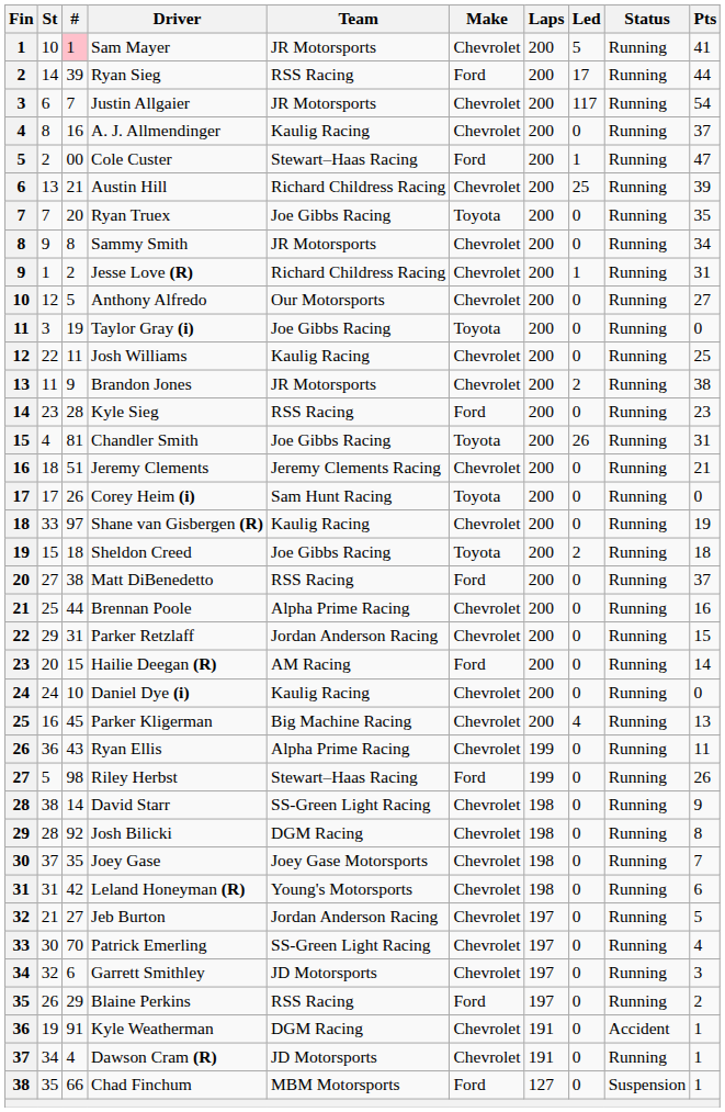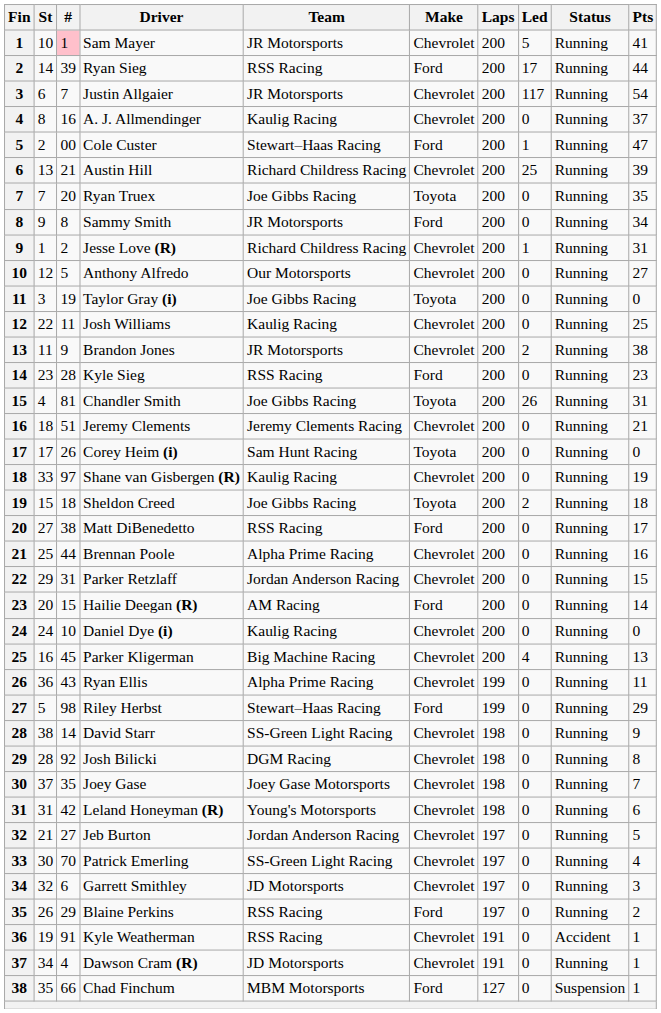 <table class="wikitable" style="font-size:95%">
 <tr>
 <th>Fin</th>
 <th>St</th>
 <th>#</th>
 <th>Driver</th>
 <th>Team</th>
 <th>Make</th>
 <th>Laps</th>
 <th>Led</th>
 <th>Status</th>
 <th>Pts</th>
 </tr>
 <tr>
 <th>1</th>
 <td>10</td>
 <td style="background: pink;">1</td>
 <td>Sam Mayer</td>
 <td>JR Motorsports</td>
 <td>Chevrolet</td>
 <td>200</td>
 <td>5</td>
 <td>Running</td>
 <td>41</td>
 </tr>
 <tr>
 <th>2</th>
 <td>14</td>
 <td>39</td>
 <td>Ryan Sieg</td>
 <td>RSS Racing</td>
 <td>Ford</td>
 <td>200</td>
 <td>17</td>
 <td>Running</td>
 <td>44</td>
 </tr>
 <tr>
 <th>3</th>
 <td>6</td>
 <td>7</td>
 <td>Justin Allgaier</td>
 <td>JR Motorsports</td>
 <td>Chevrolet</td>
 <td>200</td>
 <td>117</td>
 <td>Running</td>
 <td>54</td>
 </tr>
 <tr>
 <th>4</th>
 <td>8</td>
 <td>16</td>
 <td>A. J. Allmendinger</td>
 <td>Kaulig Racing</td>
 <td>Chevrolet</td>
 <td>200</td>
 <td>0</td>
 <td>Running</td>
 <td>37</td>
 </tr>
 <tr>
 <th>5</th>
 <td>2</td>
 <td>00</td>
 <td>Cole Custer</td>
 <td>Stewart–Haas Racing</td>
 <td>Ford</td>
 <td>200</td>
 <td>1</td>
 <td>Running</td>
 <td>47</td>
 </tr>
 <tr>
 <th>6</th>
 <td>13</td>
 <td>21</td>
 <td>Austin Hill</td>
 <td>Richard Childress Racing</td>
 <td>Chevrolet</td>
 <td>200</td>
 <td>25</td>
 <td>Running</td>
 <td>39</td>
 </tr>
 <tr>
 <th>7</th>
 <td>7</td>
 <td>20</td>
 <td>Ryan Truex</td>
 <td>Joe Gibbs Racing</td>
 <td>Toyota</td>
 <td>200</td>
 <td>0</td>
 <td>Running</td>
 <td>35</td>
 </tr>
 <tr>
 <th>8</th>
 <td>9</td>
 <td>8</td>
 <td>Sammy Smith</td>
 <td>JR Motorsports</td>
-<td>Chevrolet</td>
+<td>Ford</td>
 <td>200</td>
 <td>0</td>
 <td>Running</td>
 <td>34</td>
 </tr>
 <tr>
 <th>9</th>
 <td>1</td>
 <td>2</td>
 <td>Jesse Love <strong>(R)</strong></td>
 <td>Richard Childress Racing</td>
 <td>Chevrolet</td>
 <td>200</td>
 <td>1</td>
 <td>Running</td>
 <td>31</td>
 </tr>
 <tr>
 <th>10</th>
 <td>12</td>
 <td>5</td>
 <td>Anthony Alfredo</td>
 <td>Our Motorsports</td>
 <td>Chevrolet</td>
 <td>200</td>
 <td>0</td>
 <td>Running</td>
 <td>27</td>
 </tr>
 <tr>
 <th>11</th>
 <td>3</td>
 <td>19</td>
 <td>Taylor Gray <strong>(i)</strong></td>
 <td>Joe Gibbs Racing</td>
 <td>Toyota</td>
 <td>200</td>
 <td>0</td>
 <td>Running</td>
 <td>0</td>
 </tr>
 <tr>
 <th>12</th>
 <td>22</td>
 <td>11</td>
 <td>Josh Williams</td>
 <td>Kaulig Racing</td>
 <td>Chevrolet</td>
 <td>200</td>
 <td>0</td>
 <td>Running</td>
 <td>25</td>
 </tr>
 <tr>
 <th>13</th>
 <td>11</td>
 <td>9</td>
 <td>Brandon Jones</td>
 <td>JR Motorsports</td>
 <td>Chevrolet</td>
 <td>200</td>
 <td>2</td>
 <td>Running</td>
 <td>38</td>
 </tr>
 <tr>
 <th>14</th>
 <td>23</td>
 <td>28</td>
 <td>Kyle Sieg</td>
 <td>RSS Racing</td>
 <td>Ford</td>
 <td>200</td>
 <td>0</td>
 <td>Running</td>
 <td>23</td>
 </tr>
 <tr>
 <th>15</th>
 <td>4</td>
 <td>81</td>
 <td>Chandler Smith</td>
 <td>Joe Gibbs Racing</td>
 <td>Toyota</td>
 <td>200</td>
 <td>26</td>
 <td>Running</td>
 <td>31</td>
 </tr>
 <tr>
 <th>16</th>
 <td>18</td>
 <td>51</td>
 <td>Jeremy Clements</td>
 <td>Jeremy Clements Racing</td>
 <td>Chevrolet</td>
 <td>200</td>
 <td>0</td>
 <td>Running</td>
 <td>21</td>
 </tr>
 <tr>
 <th>17</th>
 <td>17</td>
 <td>26</td>
 <td>Corey Heim <strong>(i)</strong></td>
 <td>Sam Hunt Racing</td>
 <td>Toyota</td>
 <td>200</td>
 <td>0</td>
 <td>Running</td>
 <td>0</td>
 </tr>
 <tr>
 <th>18</th>
 <td>33</td>
 <td>97</td>
 <td>Shane van Gisbergen <strong>(R)</strong></td>
 <td>Kaulig Racing</td>
 <td>Chevrolet</td>
 <td>200</td>
 <td>0</td>
 <td>Running</td>
 <td>19</td>
 </tr>
 <tr>
 <th>19</th>
 <td>15</td>
 <td>18</td>
 <td>Sheldon Creed</td>
 <td>Joe Gibbs Racing</td>
 <td>Toyota</td>
 <td>200</td>
 <td>2</td>
 <td>Running</td>
 <td>18</td>
 </tr>
 <tr>
 <th>20</th>
 <td>27</td>
 <td>38</td>
 <td>Matt DiBenedetto</td>
 <td>RSS Racing</td>
 <td>Ford</td>
 <td>200</td>
 <td>0</td>
 <td>Running</td>
-<td>37</td>
+<td>17</td>
 </tr>
 <tr>
 <th>21</th>
 <td>25</td>
 <td>44</td>
 <td>Brennan Poole</td>
 <td>Alpha Prime Racing</td>
 <td>Chevrolet</td>
 <td>200</td>
 <td>0</td>
 <td>Running</td>
 <td>16</td>
 </tr>
 <tr>
 <th>22</th>
 <td>29</td>
 <td>31</td>
 <td>Parker Retzlaff</td>
 <td>Jordan Anderson Racing</td>
 <td>Chevrolet</td>
 <td>200</td>
 <td>0</td>
 <td>Running</td>
 <td>15</td>
 </tr>
 <tr>
 <th>23</th>
 <td>20</td>
 <td>15</td>
 <td>Hailie Deegan <strong>(R)</strong></td>
 <td>AM Racing</td>
 <td>Ford</td>
 <td>200</td>
 <td>0</td>
 <td>Running</td>
 <td>14</td>
 </tr>
 <tr>
 <th>24</th>
 <td>24</td>
 <td>10</td>
 <td>Daniel Dye <strong>(i)</strong></td>
 <td>Kaulig Racing</td>
 <td>Chevrolet</td>
 <td>200</td>
 <td>0</td>
 <td>Running</td>
 <td>0</td>
 </tr>
 <tr>
 <th>25</th>
 <td>16</td>
 <td>45</td>
 <td>Parker Kligerman</td>
 <td>Big Machine Racing</td>
 <td>Chevrolet</td>
 <td>200</td>
 <td>4</td>
 <td>Running</td>
 <td>13</td>
 </tr>
 <tr>
 <th>26</th>
 <td>36</td>
 <td>43</td>
 <td>Ryan Ellis</td>
 <td>Alpha Prime Racing</td>
 <td>Chevrolet</td>
 <td>199</td>
 <td>0</td>
 <td>Running</td>
 <td>11</td>
 </tr>
 <tr>
 <th>27</th>
 <td>5</td>
 <td>98</td>
 <td>Riley Herbst</td>
 <td>Stewart–Haas Racing</td>
 <td>Ford</td>
 <td>199</td>
 <td>0</td>
 <td>Running</td>
-<td>26</td>
+<td>29</td>
 </tr>
 <tr>
 <th>28</th>
 <td>38</td>
 <td>14</td>
 <td>David Starr</td>
 <td>SS-Green Light Racing</td>
 <td>Chevrolet</td>
 <td>198</td>
 <td>0</td>
 <td>Running</td>
 <td>9</td>
 </tr>
 <tr>
 <th>29</th>
 <td>28</td>
 <td>92</td>
 <td>Josh Bilicki</td>
 <td>DGM Racing</td>
 <td>Chevrolet</td>
 <td>198</td>
 <td>0</td>
 <td>Running</td>
 <td>8</td>
 </tr>
 <tr>
 <th>30</th>
 <td>37</td>
 <td>35</td>
 <td>Joey Gase</td>
 <td>Joey Gase Motorsports</td>
 <td>Chevrolet</td>
 <td>198</td>
 <td>0</td>
 <td>Running</td>
 <td>7</td>
 </tr>
 <tr>
 <th>31</th>
 <td>31</td>
 <td>42</td>
 <td>Leland Honeyman <strong>(R)</strong></td>
 <td>Young's Motorsports</td>
 <td>Chevrolet</td>
 <td>198</td>
 <td>0</td>
 <td>Running</td>
 <td>6</td>
 </tr>
 <tr>
 <th>32</th>
 <td>21</td>
 <td>27</td>
 <td>Jeb Burton</td>
 <td>Jordan Anderson Racing</td>
 <td>Chevrolet</td>
 <td>197</td>
 <td>0</td>
 <td>Running</td>
 <td>5</td>
 </tr>
 <tr>
 <th>33</th>
 <td>30</td>
 <td>70</td>
 <td>Patrick Emerling</td>
 <td>SS-Green Light Racing</td>
 <td>Chevrolet</td>
 <td>197</td>
 <td>0</td>
 <td>Running</td>
 <td>4</td>
 </tr>
 <tr>
 <th>34</th>
 <td>32</td>
 <td>6</td>
 <td>Garrett Smithley</td>
 <td>JD Motorsports</td>
 <td>Chevrolet</td>
 <td>197</td>
 <td>0</td>
 <td>Running</td>
 <td>3</td>
 </tr>
 <tr>
 <th>35</th>
 <td>26</td>
 <td>29</td>
 <td>Blaine Perkins</td>
 <td>RSS Racing</td>
 <td>Ford</td>
 <td>197</td>
 <td>0</td>
 <td>Running</td>
 <td>2</td>
 </tr>
 <tr>
 <th>36</th>
 <td>19</td>
 <td>91</td>
 <td>Kyle Weatherman</td>
-<td>DGM Racing</td>
+<td>RSS Racing</td>
 <td>Chevrolet</td>
 <td>191</td>
 <td>0</td>
 <td>Accident</td>
 <td>1</td>
 </tr>
 <tr>
 <th>37</th>
 <td>34</td>
 <td>4</td>
 <td>Dawson Cram <strong>(R)</strong></td>
 <td>JD Motorsports</td>
 <td>Chevrolet</td>
 <td>191</td>
 <td>0</td>
 <td>Running</td>
 <td>1</td>
 </tr>
 <tr>
 <th>38</th>
 <td>35</td>
 <td>66</td>
 <td>Chad Finchum</td>
 <td>MBM Motorsports</td>
 <td>Ford</td>
 <td>127</td>
 <td>0</td>
 <td>Suspension</td>
 <td>1</td>
 </tr>
 <tr>
 <th colspan="10"></th>
 </tr>
 </table>
